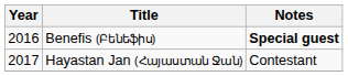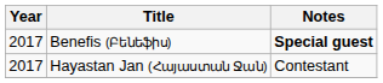 <table class="wikitable sortable">
 <tr>
 <th>Year</th>
 <th>Title</th>
 <th class="unsortable">Notes</th>
 </tr>
 <tr>
-<td>2016</td>
+<td>2017</td>
 <td>Benefis <small> (Բենեֆիս)</small></td>
 <td><strong>Special guest</strong></td>
 </tr>
 <tr>
 <td>2017</td>
 <td>Hayastan Jan <small> (Հայաստան Ջան)</small></td>
 <td>Contestant</td>
 </tr>
 <tr>
 </tr>
 </table>
